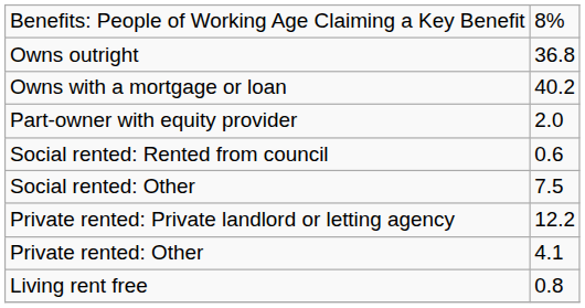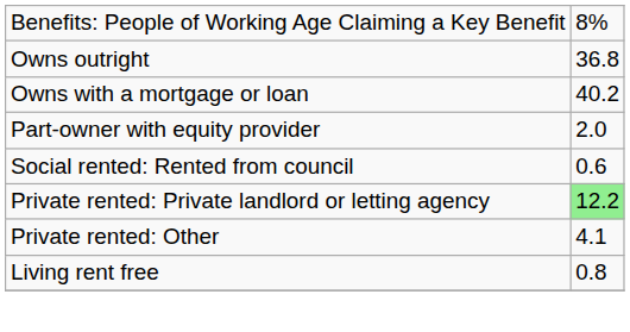 <table border="1" class="wikitable" align="center">
 <tr>
 <td>Benefits: People of Working Age Claiming a Key Benefit</td>
 <td>8%</td>
 </tr>
 <tr>
 <td>Owns outright</td>
 <td>36.8</td>
 </tr>
 <tr>
 <td>Owns with a mortgage or loan</td>
 <td>40.2</td>
 </tr>
 <tr>
 <td>Part-owner with equity provider</td>
 <td>2.0</td>
 </tr>
 <tr>
 <td>Social rented: Rented from council</td>
 <td>0.6</td>
 </tr>
 <tr>
-<td>Social rented: Other</td>
-<td>7.5</td>
-</tr>
-<tr>
 <td>Private rented: Private landlord or letting agency</td>
-<td>12.2</td>
+<td style="background: lightgreen;">12.2</td>
 </tr>
 <tr>
 <td>Private rented: Other</td>
 <td>4.1</td>
 </tr>
 <tr>
 <td>Living rent free</td>
 <td>0.8</td>
 </tr>
 <tr>
 </tr>
 </table>
